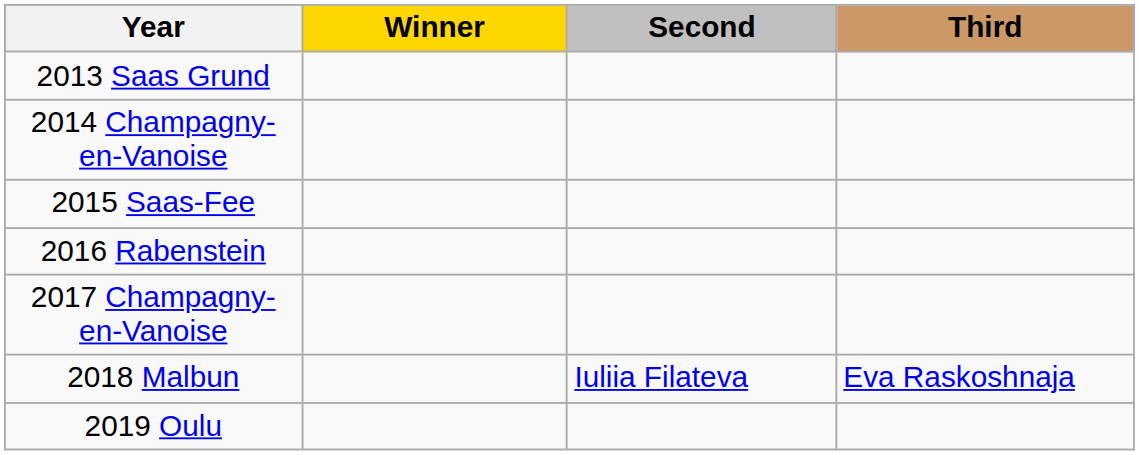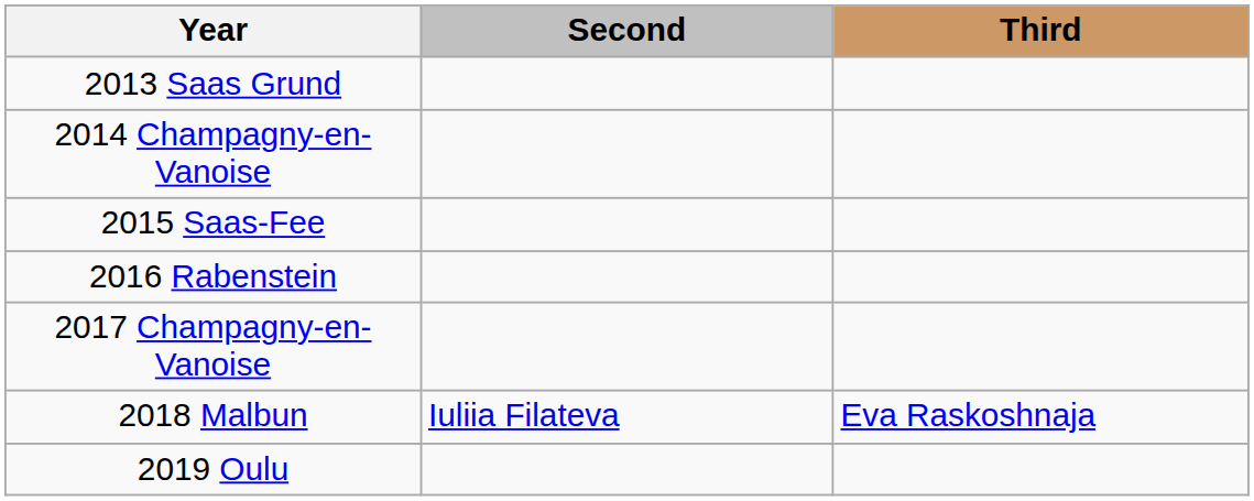 <table class="wikitable">
 <tr>
 <th width = "200">Year</th>
-<th width = "200" style="background: gold;">Winner</th>
 <th width = "200" style="background: silver;">Second</th>
 <th width = "200" style="background: #cc9966;">Third</th>
 </tr>
 <tr>
 <td align="center">2013 <a href='#'>Saas Grund</a></td>
 <td></td>
 <td></td>
-<td></td>
 </tr>
 <tr>
 <td align="center">2014 <a href='#'>Champagny-en-Vanoise</a></td>
-<td></td>
 <td></td>
 <td></td>
 </tr>
 <tr>
 <td align="center">2015 <a href='#'>Saas-Fee</a></td>
 <td></td>
 <td></td>
-<td></td>
 </tr>
 <tr>
 <td align="center">2016 <a href='#'>Rabenstein</a></td>
-<td></td>
 <td></td>
 <td></td>
 </tr>
 <tr>
 <td align="center">2017 <a href='#'>Champagny-en-Vanoise</a></td>
 <td></td>
 <td></td>
-<td></td>
 </tr>
 <tr>
 <td align="center">2018 <a href='#'>Malbun</a></td>
-<td> </td>
 <td> <a href='#'>Iuliia Filateva</a></td>
 <td> <a href='#'>Eva Raskoshnaja</a></td>
 </tr>
 <tr>
 <td align="center">2019 <a href='#'>Oulu</a></td>
 <td></td>
 <td></td>
-<td></td>
 </tr>
 </table>
